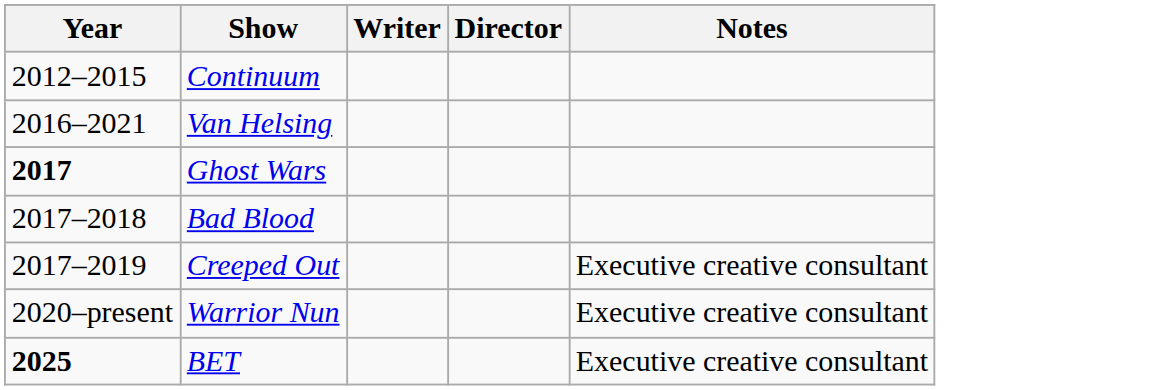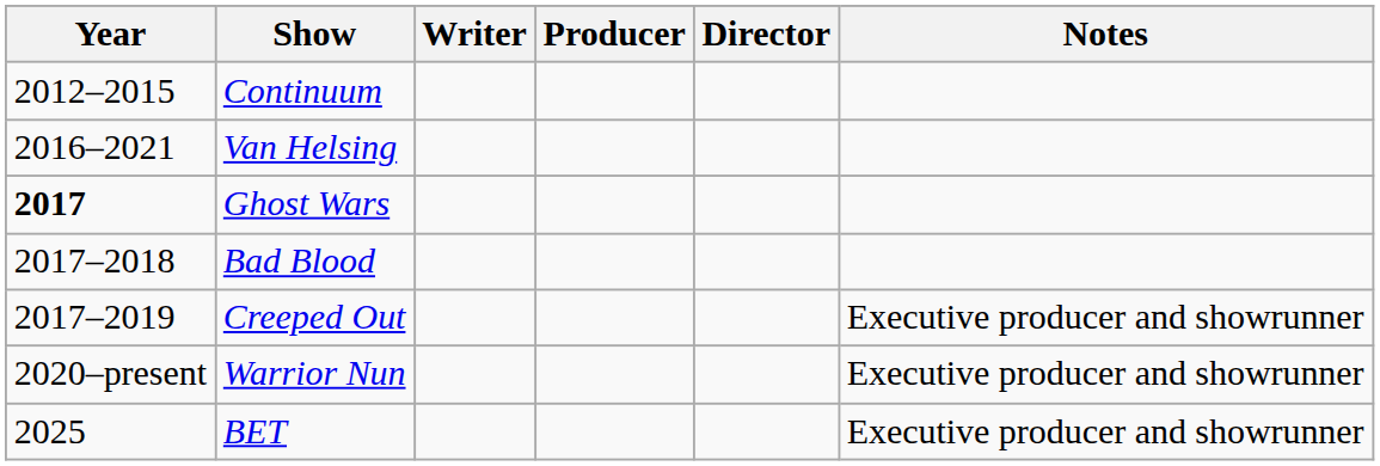 <table class="wikitable">
 <tr>
 <th>Year</th>
 <th>Show</th>
 <th>Writer</th>
+<th>Producer</th>
 <th>Director</th>
 <th>Notes</th>
 </tr>
 <tr>
 <td>2012–2015</td>
 <td><em><a href='#'>Continuum</a></em></td>
+<td></td>
 <td></td>
 <td></td>
 <td></td>
 </tr>
 <tr>
 <td>2016–2021</td>
 <td><em><a href='#'>Van Helsing</a></em></td>
 <td></td>
 <td></td>
 <td></td>
+<td></td>
 </tr>
 <tr>
 <td><strong>2017</strong></td>
 <td><em><a href='#'>Ghost Wars</a></em></td>
+<td></td>
 <td></td>
 <td></td>
 <td></td>
 </tr>
 <tr>
 <td>2017–2018</td>
 <td><em><a href='#'>Bad Blood</a></em></td>
 <td></td>
 <td></td>
 <td></td>
+<td></td>
 </tr>
 <tr>
 <td>2017–2019</td>
 <td><em><a href='#'>Creeped Out</a></em></td>
 <td></td>
 <td></td>
-<td>Executive creative consultant</td>
+<td></td>
+<td>Executive producer and showrunner</td>
 </tr>
 <tr>
 <td>2020–present</td>
 <td><em><a href='#'>Warrior Nun</a></em></td>
 <td></td>
 <td></td>
-<td>Executive creative consultant</td>
+<td></td>
+<td>Executive producer and showrunner</td>
 </tr>
 <tr>
-<td><strong>2025</strong></td>
+<td>2025</td>
 <td><em><a href='#'>BET</a></em></td>
 <td></td>
 <td></td>
-<td>Executive creative consultant</td>
+<td></td>
+<td>Executive producer and showrunner</td>
 </tr>
 </table>
